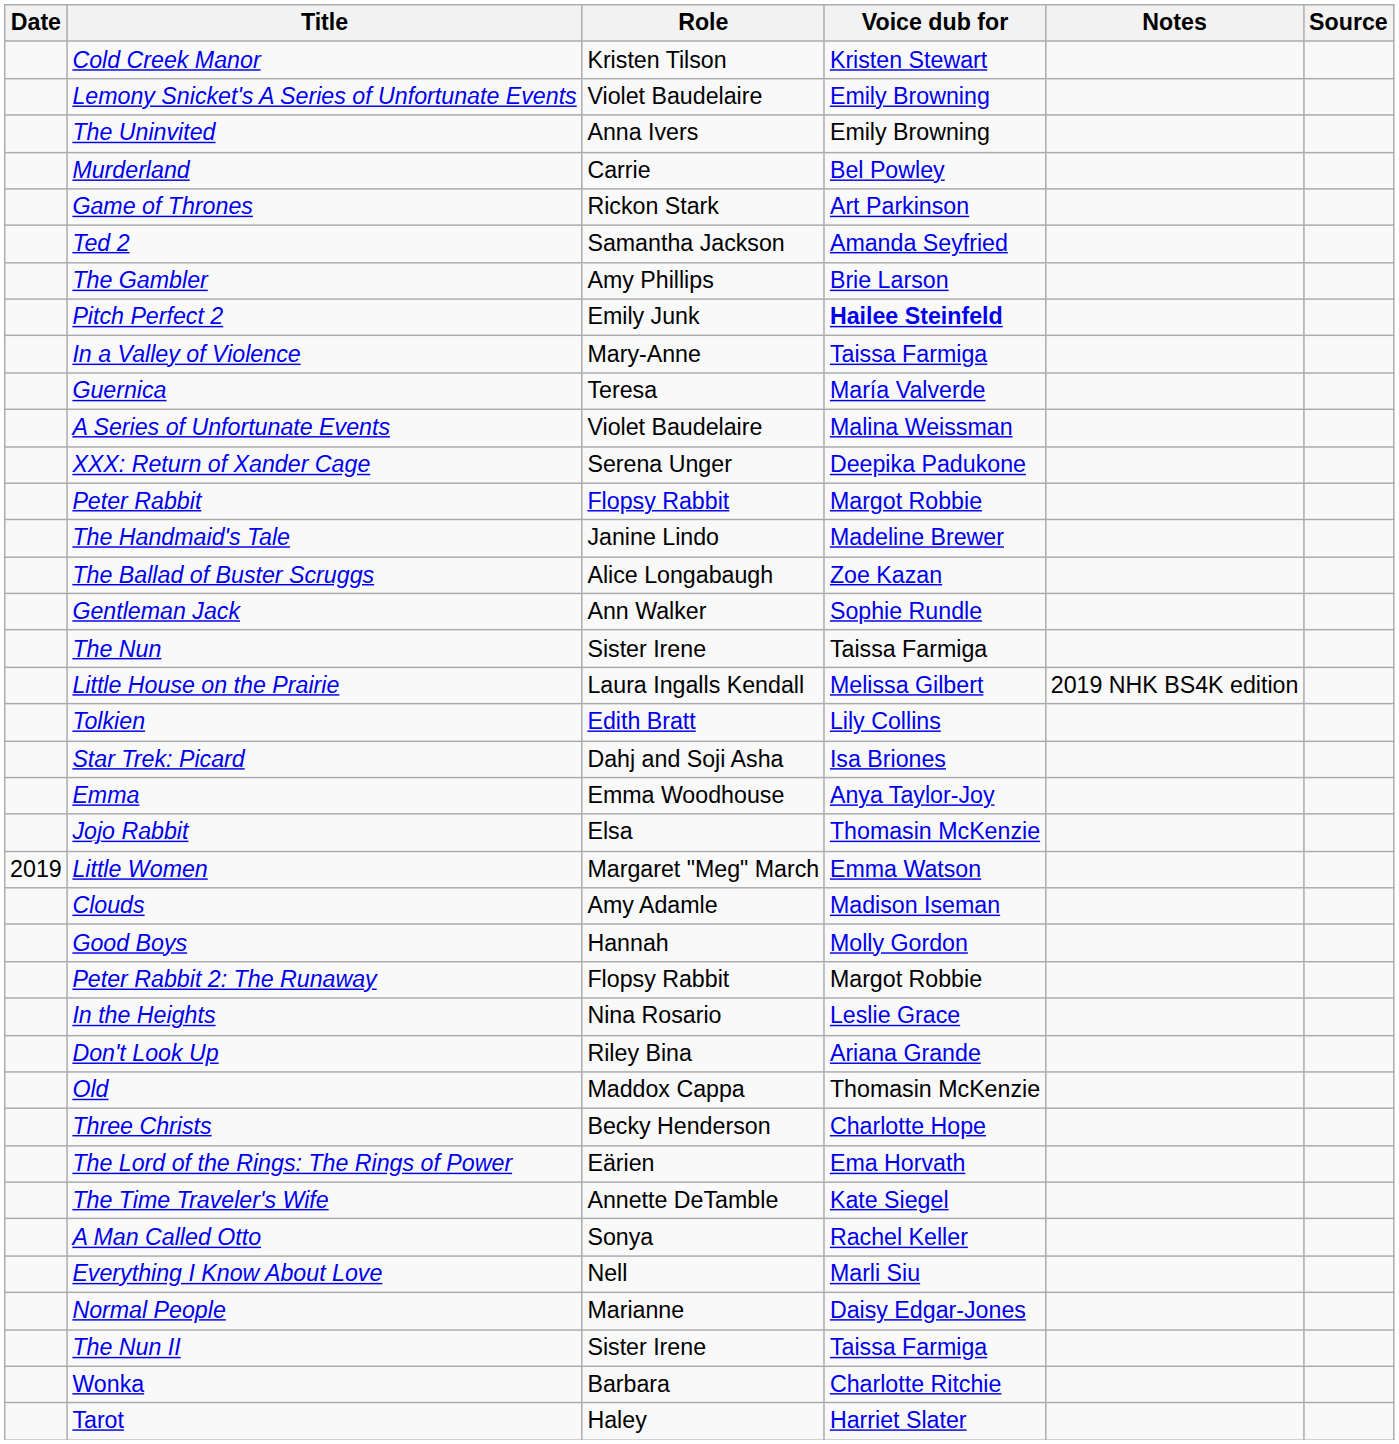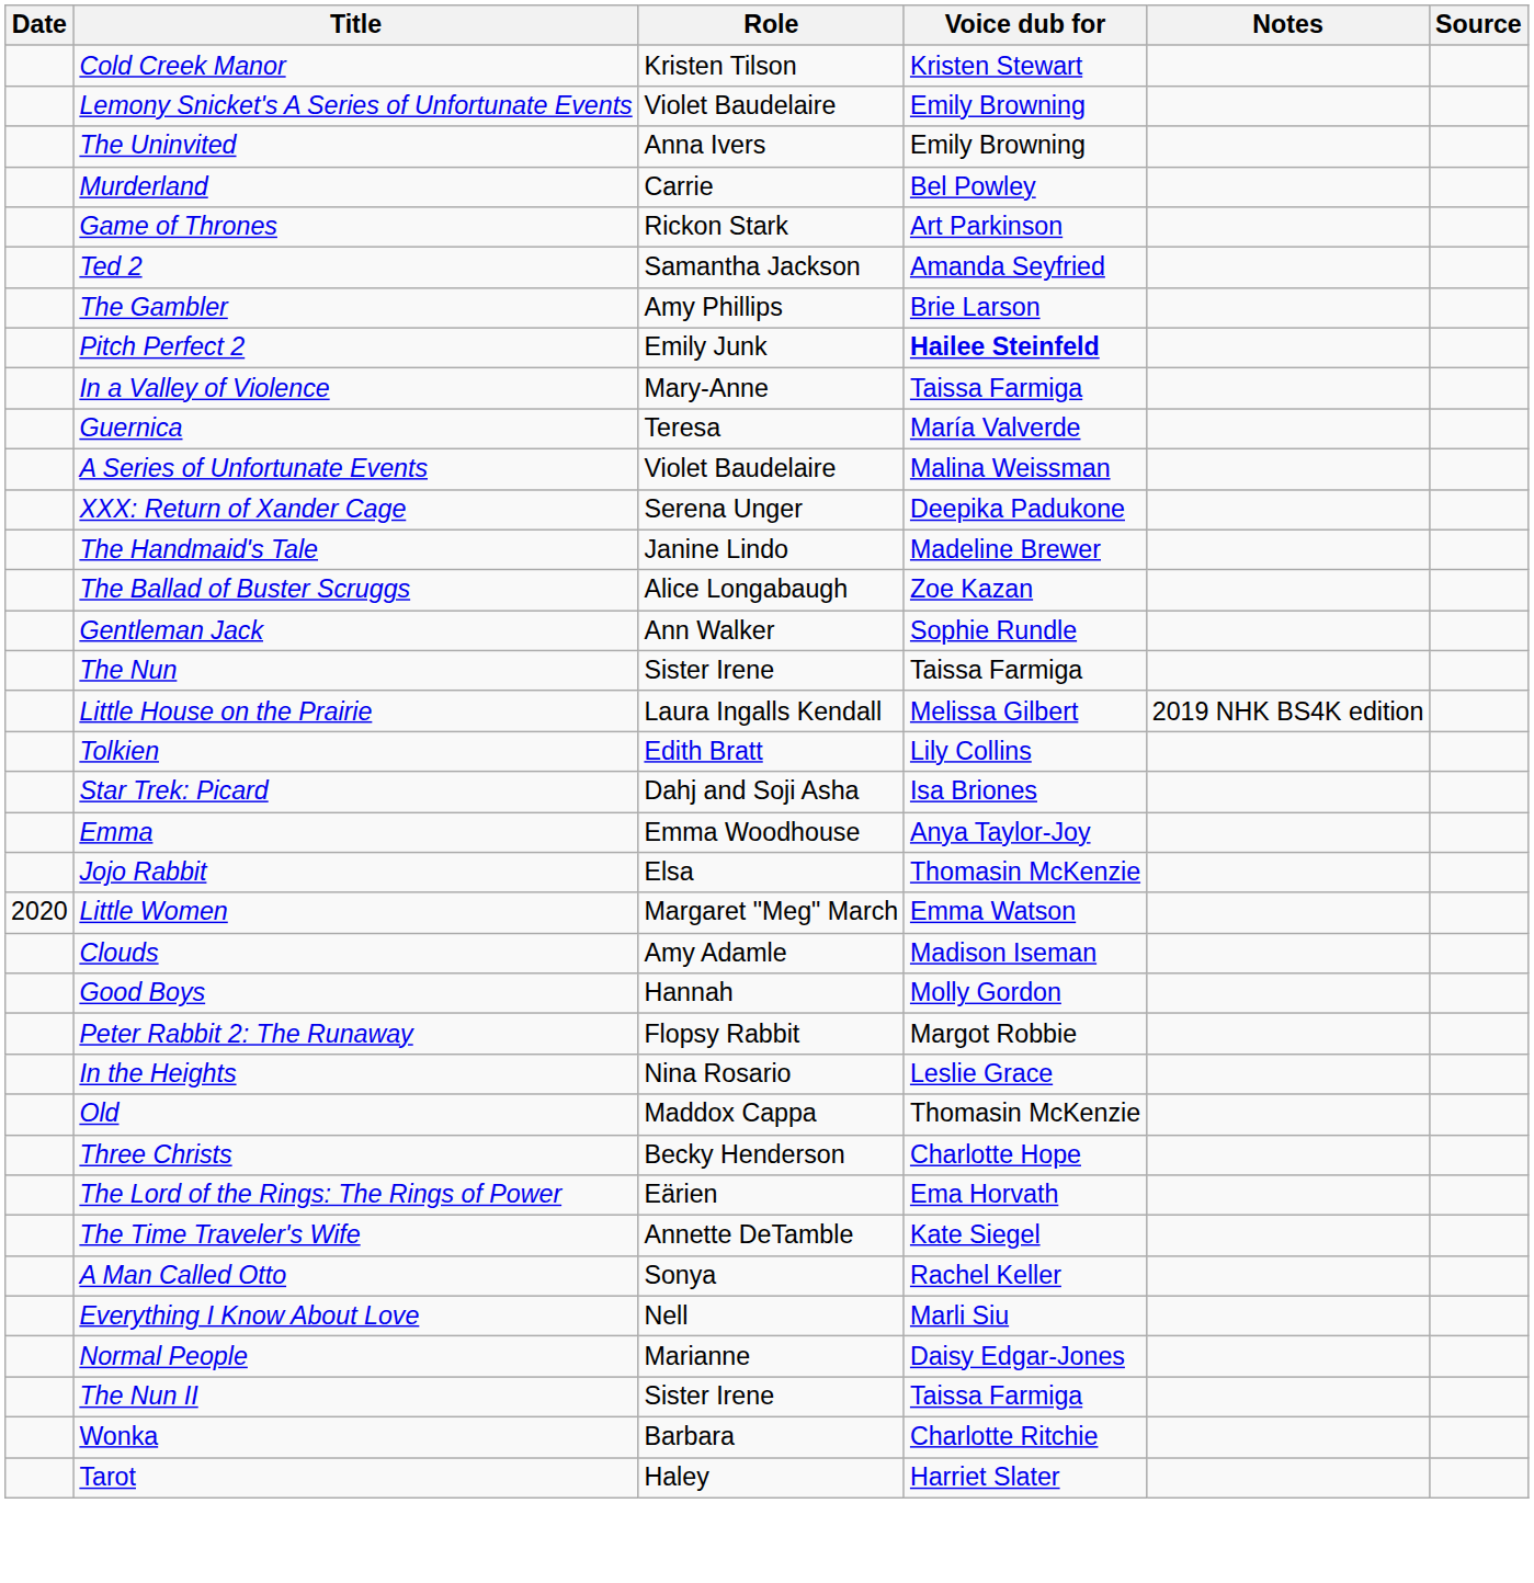 <table class="wikitable sortable plainrowheaders">
 <tr>
 <th>Date</th>
 <th>Title</th>
 <th>Role</th>
 <th>Voice dub for</th>
 <th class="unsortable">Notes</th>
 <th class="unsortable">Source</th>
 </tr>
 <tr>
 <td></td>
 <td><em><a href='#'>Cold Creek Manor</a></em></td>
 <td>Kristen Tilson</td>
 <td><a href='#'>Kristen Stewart</a></td>
 <td></td>
 <td></td>
 </tr>
 <tr>
 <td></td>
 <td><em><a href='#'>Lemony Snicket's A Series of Unfortunate Events</a></em></td>
 <td>Violet Baudelaire</td>
 <td><a href='#'>Emily Browning</a></td>
 <td></td>
 <td></td>
 </tr>
 <tr>
 <td></td>
 <td><em><a href='#'>The Uninvited</a></em></td>
 <td>Anna Ivers</td>
 <td>Emily Browning</td>
 <td></td>
 <td></td>
 </tr>
 <tr>
 <td></td>
 <td><em><a href='#'>Murderland</a></em></td>
 <td>Carrie</td>
 <td><a href='#'>Bel Powley</a></td>
 <td></td>
 <td></td>
 </tr>
 <tr>
 <td></td>
 <td><em><a href='#'>Game of Thrones</a></em></td>
 <td>Rickon Stark</td>
 <td><a href='#'>Art Parkinson</a></td>
 <td></td>
 <td></td>
 </tr>
 <tr>
 <td></td>
 <td><em><a href='#'>Ted 2</a></em></td>
 <td>Samantha Jackson</td>
 <td><a href='#'>Amanda Seyfried</a></td>
 <td></td>
 <td></td>
 </tr>
 <tr>
 <td></td>
 <td><em><a href='#'>The Gambler</a></em></td>
 <td>Amy Phillips</td>
 <td><a href='#'>Brie Larson</a></td>
 <td></td>
 <td></td>
 </tr>
 <tr>
 <td></td>
 <td><em><a href='#'>Pitch Perfect 2</a></em></td>
 <td>Emily Junk</td>
 <td><strong><a href='#'>Hailee Steinfeld</a></strong></td>
 <td></td>
 <td></td>
 </tr>
 <tr>
 <td></td>
 <td><em><a href='#'>In a Valley of Violence</a></em></td>
 <td>Mary-Anne</td>
 <td><a href='#'>Taissa Farmiga</a></td>
 <td></td>
 <td></td>
 </tr>
 <tr>
 <td></td>
 <td><em><a href='#'>Guernica</a></em></td>
 <td>Teresa</td>
 <td><a href='#'>María Valverde</a></td>
 <td></td>
 <td></td>
 </tr>
 <tr>
 <td></td>
 <td><em><a href='#'>A Series of Unfortunate Events</a></em></td>
 <td>Violet Baudelaire</td>
 <td><a href='#'>Malina Weissman</a></td>
 <td></td>
 <td></td>
 </tr>
 <tr>
 <td></td>
 <td><em><a href='#'>XXX: Return of Xander Cage</a></em></td>
 <td>Serena Unger</td>
 <td><a href='#'>Deepika Padukone</a></td>
 <td></td>
 <td></td>
 </tr>
 <tr>
 <td></td>
-<td><em><a href='#'>Peter Rabbit</a></em></td>
-<td><a href='#'>Flopsy Rabbit</a></td>
-<td><a href='#'>Margot Robbie</a></td>
-<td></td>
-<td></td>
-</tr>
-<tr>
-<td></td>
 <td><em><a href='#'>The Handmaid's Tale</a></em></td>
 <td>Janine Lindo</td>
 <td><a href='#'>Madeline Brewer</a></td>
 <td></td>
 <td></td>
 </tr>
 <tr>
 <td></td>
 <td><em><a href='#'>The Ballad of Buster Scruggs</a></em></td>
 <td>Alice Longabaugh</td>
 <td><a href='#'>Zoe Kazan</a></td>
 <td></td>
 <td></td>
 </tr>
 <tr>
 <td></td>
 <td><em><a href='#'>Gentleman Jack</a></em></td>
 <td>Ann Walker</td>
 <td><a href='#'>Sophie Rundle</a></td>
 <td></td>
 <td></td>
 </tr>
 <tr>
 <td></td>
 <td><em><a href='#'>The Nun</a></em></td>
 <td>Sister Irene</td>
 <td>Taissa Farmiga</td>
 <td></td>
 <td></td>
 </tr>
 <tr>
 <td></td>
 <td><em><a href='#'>Little House on the Prairie</a></em></td>
 <td>Laura Ingalls Kendall</td>
 <td><a href='#'>Melissa Gilbert</a></td>
 <td>2019 NHK BS4K edition</td>
 <td></td>
 </tr>
 <tr>
 <td></td>
 <td><em><a href='#'>Tolkien</a></em></td>
 <td><a href='#'>Edith Bratt</a></td>
 <td><a href='#'>Lily Collins</a></td>
 <td></td>
 <td></td>
 </tr>
 <tr>
 <td></td>
 <td><em><a href='#'>Star Trek: Picard</a></em></td>
 <td>Dahj and Soji Asha</td>
 <td><a href='#'>Isa Briones</a></td>
 <td></td>
 <td></td>
 </tr>
 <tr>
 <td></td>
 <td><em><a href='#'>Emma</a></em></td>
 <td>Emma Woodhouse</td>
 <td><a href='#'>Anya Taylor-Joy</a></td>
 <td></td>
 <td></td>
 </tr>
 <tr>
 <td></td>
 <td><em><a href='#'>Jojo Rabbit</a></em></td>
 <td>Elsa</td>
 <td><a href='#'>Thomasin McKenzie</a></td>
 <td></td>
 <td></td>
 </tr>
 <tr>
-<td>2019</td>
+<td>2020</td>
 <td><em><a href='#'>Little Women</a></em></td>
 <td>Margaret "Meg" March</td>
 <td><a href='#'>Emma Watson</a></td>
 <td></td>
 <td></td>
 </tr>
 <tr>
 <td></td>
 <td><em><a href='#'>Clouds</a></em></td>
 <td>Amy Adamle</td>
 <td><a href='#'>Madison Iseman</a></td>
 <td></td>
 <td></td>
 </tr>
 <tr>
 <td></td>
 <td><em><a href='#'>Good Boys</a></em></td>
 <td>Hannah</td>
 <td><a href='#'>Molly Gordon</a></td>
 <td></td>
 <td></td>
 </tr>
 <tr>
 <td></td>
 <td><em><a href='#'>Peter Rabbit 2: The Runaway</a></em></td>
 <td>Flopsy Rabbit</td>
 <td>Margot Robbie</td>
 <td></td>
 <td></td>
 </tr>
 <tr>
 <td></td>
 <td><em><a href='#'>In the Heights</a></em></td>
 <td>Nina Rosario</td>
 <td><a href='#'>Leslie Grace</a></td>
-<td></td>
-<td></td>
-</tr>
-<tr>
-<td></td>
-<td><em><a href='#'>Don't Look Up</a></em></td>
-<td>Riley Bina</td>
-<td><a href='#'>Ariana Grande</a></td>
 <td></td>
 <td></td>
 </tr>
 <tr>
 <td></td>
 <td><em><a href='#'>Old</a></em></td>
 <td>Maddox Cappa</td>
 <td>Thomasin McKenzie</td>
 <td></td>
 <td></td>
 </tr>
 <tr>
 <td></td>
 <td><em><a href='#'>Three Christs</a></em></td>
 <td>Becky Henderson</td>
 <td><a href='#'>Charlotte Hope</a></td>
 <td></td>
 <td></td>
 </tr>
 <tr>
 <td></td>
 <td><em><a href='#'>The Lord of the Rings: The Rings of Power</a></em></td>
 <td>Eärien</td>
 <td><a href='#'>Ema Horvath</a></td>
 <td></td>
 <td></td>
 </tr>
 <tr>
 <td></td>
 <td><em><a href='#'>The Time Traveler's Wife</a></em></td>
 <td>Annette DeTamble</td>
 <td><a href='#'>Kate Siegel</a></td>
 <td></td>
 <td></td>
 </tr>
 <tr>
 <td></td>
 <td><em><a href='#'>A Man Called Otto</a></em></td>
 <td>Sonya</td>
 <td><a href='#'>Rachel Keller</a></td>
 <td></td>
 <td></td>
 </tr>
 <tr>
 <td></td>
 <td><em><a href='#'>Everything I Know About Love</a></em></td>
 <td>Nell</td>
 <td><a href='#'>Marli Siu</a></td>
 <td></td>
 <td></td>
 </tr>
 <tr>
 <td></td>
 <td><em><a href='#'>Normal People</a></em></td>
 <td>Marianne</td>
 <td><a href='#'>Daisy Edgar-Jones</a></td>
 <td></td>
 <td></td>
 </tr>
 <tr>
 <td></td>
 <td><em><a href='#'>The Nun II</a></td>
 <td>Sister Irene</td>
 <td><a href='#'>Taissa Farmiga</a></td>
 <td></td>
 <td></td>
 </tr>
 <tr>
 <td></td>
 <td></em><a href='#'>Wonka</a><em></td>
 <td>Barbara</td>
 <td><a href='#'>Charlotte Ritchie</a></td>
 <td></td>
 <td></td>
 </tr>
 <tr>
 <td></td>
 <td></em><a href='#'>Tarot</a><em></td>
 <td>Haley</td>
 <td><a href='#'>Harriet Slater</a></td>
 <td></td>
 <td></td>
 </tr>
 </table>
